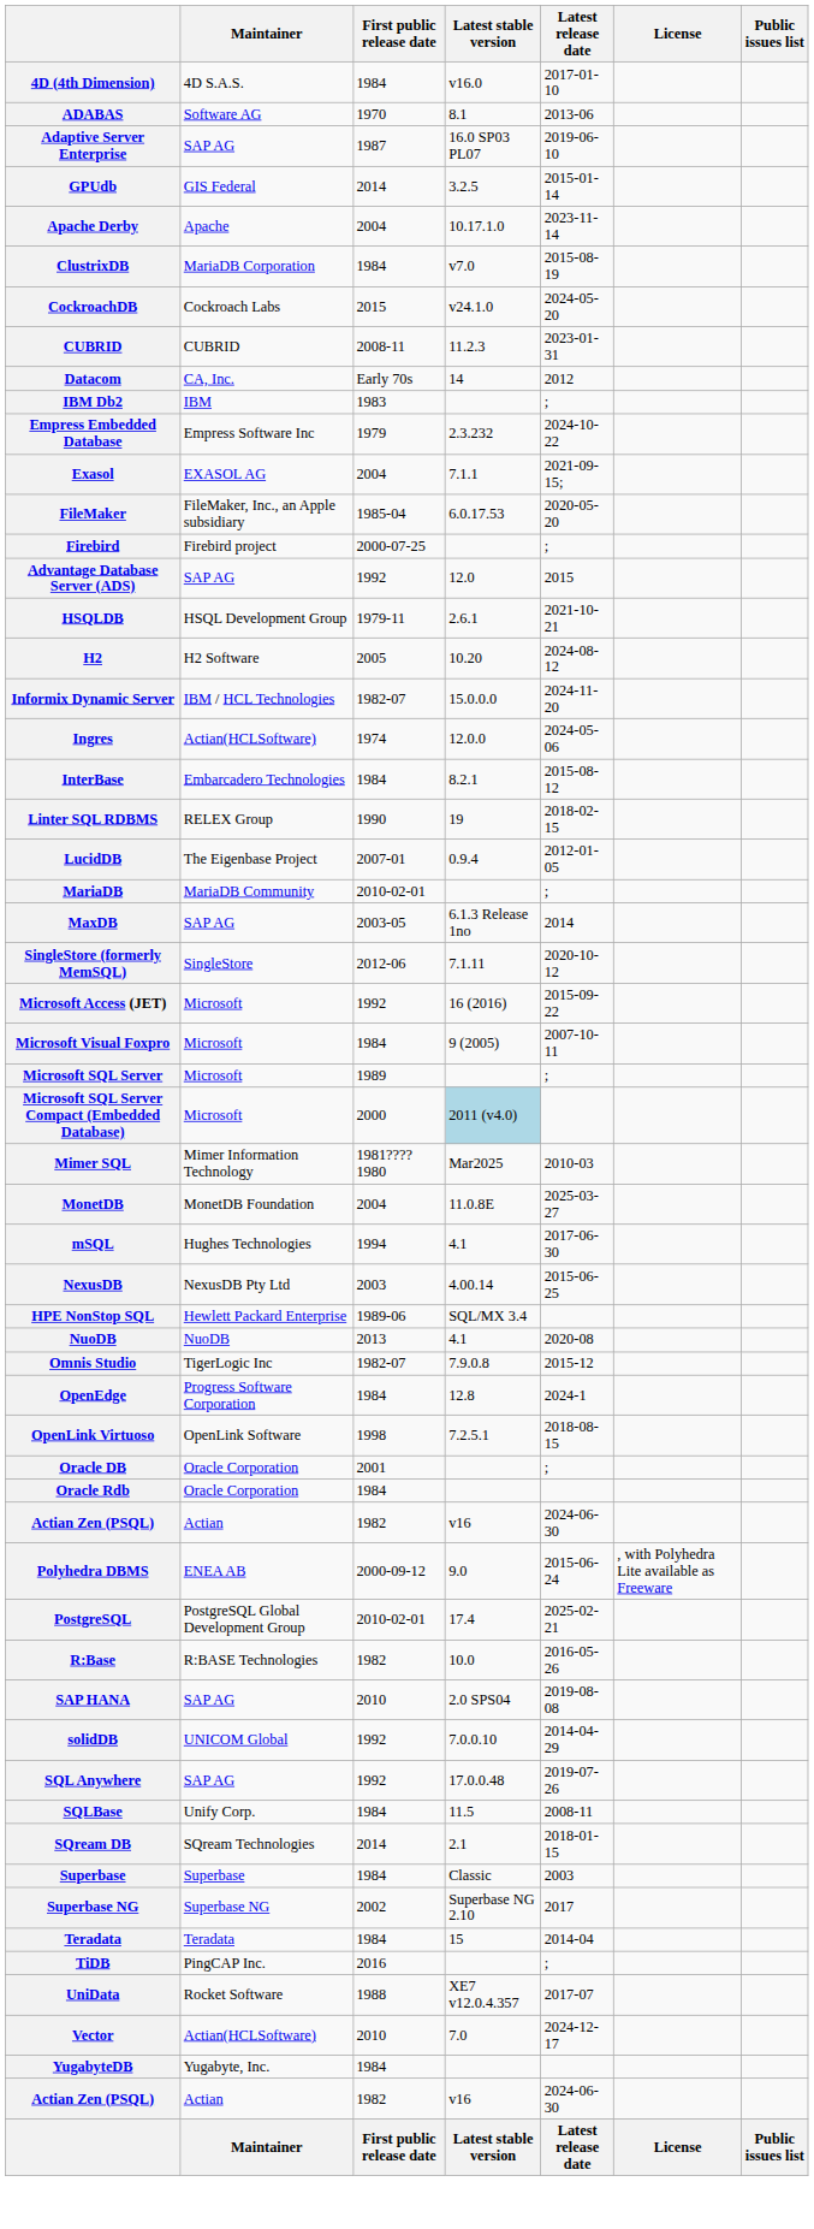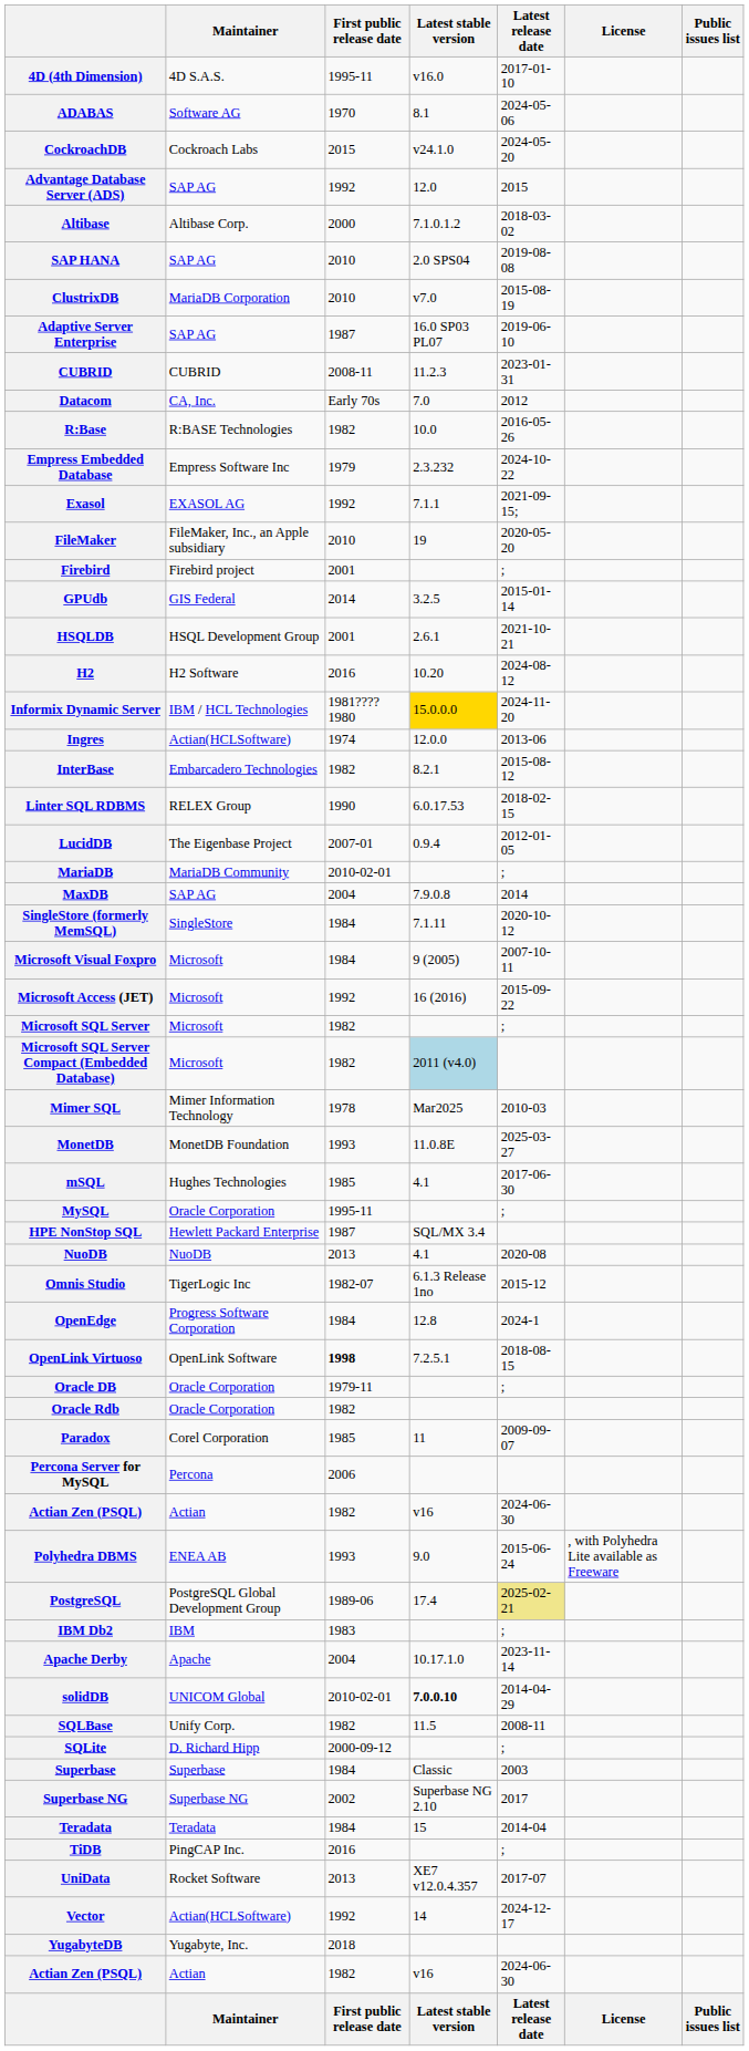 <table class="wikitable sortable">
 <tr>
 <th></th>
 <th>Maintainer</th>
 <th>First public release date</th>
 <th>Latest stable version</th>
 <th>Latest release date</th>
 <th>License</th>
 <th>Public issues list</th>
 </tr>
 <tr>
 <th><a href='#'>4D (4th Dimension)</a></th>
 <td>4D S.A.S.</td>
-<td>1984</td>
+<td>1995-11</td>
 <td>v16.0</td>
 <td>2017-01-10</td>
 <td></td>
 <td></td>
 </tr>
 <tr>
 <th><a href='#'>ADABAS</a></th>
 <td><a href='#'>Software AG</a></td>
 <td>1970</td>
 <td>8.1</td>
-<td>2013-06</td>
+<td>2024-05-06</td>
+<td></td>
+<td></td>
+</tr>
+<tr>
+<th><a href='#'>CockroachDB</a></th>
+<td>Cockroach Labs</td>
+<td>2015</td>
+<td>v24.1.0</td>
+<td>2024-05-20</td>
+<td></td>
+<td></td>
+</tr>
+<tr>
+<th><a href='#'>Advantage Database Server (ADS)</a></th>
+<td><a href='#'>SAP AG</a></td>
+<td>1992</td>
+<td>12.0</td>
+<td>2015</td>
+<td></td>
+<td></td>
+</tr>
+<tr>
+<th><a href='#'>Altibase</a></th>
+<td>Altibase Corp.</td>
+<td>2000</td>
+<td>7.1.0.1.2</td>
+<td>2018-03-02</td>
+<td></td>
+<td></td>
+</tr>
+<tr>
+<th><a href='#'>SAP HANA</a></th>
+<td><a href='#'>SAP AG</a></td>
+<td>2010</td>
+<td>2.0 SPS04</td>
+<td>2019-08-08</td>
+<td></td>
+<td></td>
+</tr>
+<tr>
+<th><a href='#'>ClustrixDB</a></th>
+<td><a href='#'>MariaDB Corporation</a></td>
+<td>2010</td>
+<td>v7.0</td>
+<td>2015-08-19</td>
 <td></td>
 <td></td>
 </tr>
 <tr>
 <th><a href='#'>Adaptive Server Enterprise</a></th>
 <td><a href='#'>SAP AG</a></td>
 <td>1987</td>
 <td>16.0 SP03 PL07</td>
 <td>2019-06-10</td>
-<td></td>
-<td></td>
-</tr>
-<tr>
-<th><a href='#'>GPUdb</a></th>
-<td><a href='#'>GIS Federal</a></td>
-<td>2014</td>
-<td>3.2.5</td>
-<td>2015-01-14</td>
-<td></td>
-<td></td>
-</tr>
-<tr>
-<th><a href='#'>Apache Derby</a></th>
-<td><a href='#'>Apache</a></td>
-<td>2004</td>
-<td>10.17.1.0</td>
-<td>2023-11-14</td>
-<td></td>
-<td></td>
-</tr>
-<tr>
-<th><a href='#'>ClustrixDB</a></th>
-<td><a href='#'>MariaDB Corporation</a></td>
-<td>1984</td>
-<td>v7.0</td>
-<td>2015-08-19</td>
-<td></td>
-<td></td>
-</tr>
-<tr>
-<th><a href='#'>CockroachDB</a></th>
-<td>Cockroach Labs</td>
-<td>2015</td>
-<td>v24.1.0</td>
-<td>2024-05-20</td>
 <td></td>
 <td></td>
 </tr>
 <tr>
 <th><a href='#'>CUBRID</a></th>
 <td>CUBRID</td>
 <td>2008-11</td>
 <td>11.2.3</td>
 <td>2023-01-31</td>
 <td></td>
 <td></td>
 </tr>
 <tr>
 <th><a href='#'>Datacom</a></th>
 <td><a href='#'>CA, Inc.</a></td>
 <td>Early 70s</td>
-<td>14</td>
+<td>7.0</td>
 <td>2012</td>
 <td></td>
 <td></td>
 </tr>
 <tr>
-<th><a href='#'>IBM Db2</a></th>
-<td><a href='#'>IBM</a></td>
-<td>1983</td>
-<td></td>
-<td>; </td>
+<th><a href='#'>R:Base</a></th>
+<td>R:BASE Technologies</td>
+<td>1982</td>
+<td>10.0</td>
+<td>2016-05-26</td>
 <td></td>
 <td></td>
 </tr>
 <tr>
 <th><a href='#'>Empress Embedded Database</a></th>
 <td>Empress Software Inc</td>
 <td>1979</td>
 <td>2.3.232</td>
 <td>2024-10-22</td>
 <td></td>
 <td></td>
 </tr>
 <tr>
 <th><a href='#'>Exasol</a></th>
 <td><a href='#'>EXASOL AG</a></td>
-<td>2004</td>
+<td>1992</td>
 <td>7.1.1</td>
 <td>2021-09-15; </td>
 <td></td>
 <td></td>
 </tr>
 <tr>
 <th><a href='#'>FileMaker</a></th>
 <td>FileMaker, Inc., an Apple subsidiary</td>
-<td>1985-04</td>
-<td>6.0.17.53</td>
+<td>2010</td>
+<td>19</td>
 <td>2020-05-20</td>
 <td></td>
 <td></td>
 </tr>
 <tr>
 <th><a href='#'>Firebird</a></th>
 <td>Firebird project</td>
-<td>2000-07-25</td>
+<td>2001</td>
 <td></td>
 <td>; </td>
 <td></td>
 <td></td>
 </tr>
 <tr>
-<th><a href='#'>Advantage Database Server (ADS)</a></th>
-<td><a href='#'>SAP AG</a></td>
-<td>1992</td>
-<td>12.0</td>
-<td>2015</td>
+<th><a href='#'>GPUdb</a></th>
+<td><a href='#'>GIS Federal</a></td>
+<td>2014</td>
+<td>3.2.5</td>
+<td>2015-01-14</td>
 <td></td>
 <td></td>
 </tr>
 <tr>
 <th><a href='#'>HSQLDB</a></th>
 <td>HSQL Development Group</td>
-<td>1979-11</td>
+<td>2001</td>
 <td>2.6.1</td>
 <td>2021-10-21</td>
 <td></td>
 <td></td>
 </tr>
 <tr>
 <th><a href='#'>H2</a></th>
 <td>H2 Software</td>
-<td>2005</td>
+<td>2016</td>
 <td>10.20</td>
 <td>2024-08-12</td>
 <td></td>
 <td></td>
 </tr>
 <tr>
 <th><a href='#'>Informix Dynamic Server</a></th>
 <td><a href='#'>IBM</a> / <a href='#'>HCL Technologies</a></td>
-<td>1982-07</td>
-<td>15.0.0.0</td>
+<td><span>1981????</span>1980</td>
+<td style="background: gold;">15.0.0.0</td>
 <td>2024-11-20</td>
 <td></td>
 <td></td>
 </tr>
 <tr>
 <th><a href='#'>Ingres</a></th>
 <td><a href='#'>Actian(HCLSoftware)</a></td>
 <td>1974</td>
 <td>12.0.0</td>
-<td>2024-05-06</td>
+<td>2013-06</td>
 <td></td>
 <td></td>
 </tr>
 <tr>
 <th><a href='#'>InterBase</a></th>
 <td><a href='#'>Embarcadero Technologies</a></td>
-<td>1984</td>
+<td>1982</td>
 <td>8.2.1</td>
 <td>2015-08-12</td>
 <td></td>
 <td></td>
 </tr>
 <tr>
 <th><a href='#'>Linter SQL RDBMS</a></th>
 <td>RELEX Group</td>
 <td>1990</td>
-<td>19</td>
+<td>6.0.17.53</td>
 <td>2018-02-15</td>
 <td></td>
 <td></td>
 </tr>
 <tr>
 <th><a href='#'>LucidDB</a></th>
 <td>The Eigenbase Project</td>
 <td>2007-01</td>
 <td>0.9.4</td>
 <td>2012-01-05</td>
 <td></td>
 <td></td>
 </tr>
 <tr>
 <th><a href='#'>MariaDB</a></th>
 <td><a href='#'>MariaDB Community</a></td>
 <td>2010-02-01</td>
 <td></td>
 <td>; </td>
 <td></td>
 <td></td>
 </tr>
 <tr>
 <th><a href='#'>MaxDB</a></th>
 <td><a href='#'>SAP AG</a></td>
-<td>2003-05</td>
-<td>6.1.3 Release 1no</td>
+<td>2004</td>
+<td>7.9.0.8</td>
 <td>2014</td>
 <td></td>
 <td></td>
 </tr>
 <tr>
 <th><a href='#'>SingleStore (formerly MemSQL)</a></th>
 <td><a href='#'>SingleStore</a></td>
-<td>2012-06</td>
+<td>1984</td>
 <td>7.1.11</td>
 <td>2020-10-12</td>
+<td></td>
+<td></td>
+</tr>
+<tr>
+<th><a href='#'>Microsoft Visual Foxpro</a></th>
+<td><a href='#'>Microsoft</a></td>
+<td>1984</td>
+<td>9 (2005)</td>
+<td>2007-10-11</td>
 <td></td>
 <td></td>
 </tr>
 <tr>
 <th><a href='#'>Microsoft Access</a> (JET)</th>
 <td><a href='#'>Microsoft</a></td>
 <td>1992</td>
 <td>16 (2016)</td>
 <td>2015-09-22</td>
 <td></td>
 <td></td>
 </tr>
 <tr>
-<th><a href='#'>Microsoft Visual Foxpro</a></th>
-<td><a href='#'>Microsoft</a></td>
-<td>1984</td>
-<td>9 (2005)</td>
-<td>2007-10-11</td>
-<td></td>
-<td></td>
-</tr>
-<tr>
 <th><a href='#'>Microsoft SQL Server</a></th>
 <td><a href='#'>Microsoft</a></td>
-<td>1989</td>
+<td>1982</td>
 <td></td>
 <td>; </td>
 <td></td>
 <td></td>
 </tr>
 <tr>
 <th><a href='#'>Microsoft SQL Server Compact (Embedded Database)</a></th>
 <td><a href='#'>Microsoft</a></td>
-<td>2000</td>
+<td>1982</td>
 <td style="background: lightblue;">2011 (v4.0)</td>
 <td></td>
 <td></td>
 <td></td>
 </tr>
 <tr>
 <th><a href='#'>Mimer SQL</a></th>
 <td>Mimer Information Technology</td>
-<td><span>1981????</span>1980</td>
+<td>1978</td>
 <td>Mar2025 </td>
 <td>2010-03</td>
 <td></td>
 <td></td>
 </tr>
 <tr>
 <th><a href='#'>MonetDB</a></th>
 <td>MonetDB Foundation </td>
-<td>2004</td>
+<td>1993</td>
 <td>11.0.8E</td>
 <td>2025-03-27</td>
 <td></td>
 <td></td>
 </tr>
 <tr>
 <th><a href='#'>mSQL</a></th>
 <td>Hughes Technologies</td>
-<td>1994</td>
+<td>1985</td>
 <td>4.1</td>
 <td>2017-06-30</td>
 <td></td>
 <td></td>
 </tr>
 <tr>
-<th><a href='#'>NexusDB</a></th>
-<td>NexusDB Pty Ltd</td>
-<td>2003</td>
-<td>4.00.14</td>
-<td>2015-06-25</td>
+<th><a href='#'>MySQL</a></th>
+<td><a href='#'>Oracle Corporation</a></td>
+<td>1995-11</td>
+<td></td>
+<td>; </td>
 <td></td>
 <td></td>
 </tr>
 <tr>
 <th><a href='#'>HPE NonStop SQL</a></th>
 <td><a href='#'>Hewlett Packard Enterprise</a></td>
-<td>1989-06</td>
+<td>1987</td>
 <td>SQL/MX 3.4</td>
 <td></td>
 <td></td>
 <td></td>
 </tr>
 <tr>
 <th><a href='#'>NuoDB</a></th>
 <td><a href='#'>NuoDB</a></td>
 <td>2013</td>
 <td>4.1</td>
 <td>2020-08</td>
 <td></td>
 <td></td>
 </tr>
 <tr>
 <th><a href='#'>Omnis Studio</a></th>
 <td>TigerLogic Inc</td>
 <td>1982-07</td>
-<td>7.9.0.8</td>
+<td>6.1.3 Release 1no</td>
 <td>2015-12</td>
 <td></td>
 <td></td>
 </tr>
 <tr>
 <th><a href='#'>OpenEdge</a></th>
 <td><a href='#'>Progress Software Corporation</a></td>
 <td>1984</td>
 <td>12.8</td>
 <td>2024-1</td>
 <td></td>
 <td></td>
 </tr>
 <tr>
 <th><a href='#'>OpenLink Virtuoso</a></th>
 <td>OpenLink Software</td>
-<td>1998</td>
+<td><strong>1998</strong></td>
 <td>7.2.5.1</td>
 <td>2018-08-15</td>
 <td></td>
 <td></td>
 </tr>
 <tr>
 <th><a href='#'>Oracle DB</a></th>
 <td><a href='#'>Oracle Corporation</a></td>
-<td>2001</td>
+<td>1979-11</td>
 <td></td>
 <td>; </td>
 <td></td>
 <td></td>
 </tr>
 <tr>
 <th><a href='#'>Oracle Rdb</a></th>
 <td><a href='#'>Oracle Corporation</a></td>
-<td>1984</td>
+<td>1982</td>
+<td></td>
+<td></td>
+<td></td>
+<td></td>
+</tr>
+<tr>
+<th><a href='#'>Paradox</a></th>
+<td>Corel Corporation</td>
+<td>1985</td>
+<td>11</td>
+<td>2009-09-07</td>
+<td></td>
+<td></td>
+</tr>
+<tr>
+<th><a href='#'>Percona Server</a> for MySQL</th>
+<td><a href='#'>Percona</a></td>
+<td>2006</td>
 <td></td>
 <td></td>
 <td></td>
 <td></td>
 </tr>
 <tr>
 <th><a href='#'>Actian Zen (PSQL)</a></th>
 <td><a href='#'>Actian</a></td>
 <td>1982</td>
 <td>v16</td>
 <td>2024-06-30</td>
 <td></td>
 <td></td>
 </tr>
 <tr>
 <th><a href='#'>Polyhedra DBMS</a></th>
 <td><a href='#'>ENEA AB</a></td>
-<td>2000-09-12</td>
+<td>1993</td>
 <td>9.0</td>
 <td>2015-06-24</td>
 <td>, with Polyhedra Lite available as <a href='#'>Freeware</a></td>
 <td></td>
 </tr>
 <tr>
 <th><a href='#'>PostgreSQL</a></th>
 <td>PostgreSQL Global Development Group</td>
-<td>2010-02-01</td>
+<td>1989-06</td>
 <td>17.4</td>
-<td>2025-02-21</td>
+<td style="background: khaki;">2025-02-21</td>
 <td></td>
 <td></td>
 </tr>
 <tr>
-<th><a href='#'>R:Base</a></th>
-<td>R:BASE Technologies</td>
-<td>1982</td>
-<td>10.0</td>
-<td>2016-05-26</td>
+<th><a href='#'>IBM Db2</a></th>
+<td><a href='#'>IBM</a></td>
+<td>1983</td>
+<td></td>
+<td>; </td>
 <td></td>
 <td></td>
 </tr>
 <tr>
-<th><a href='#'>SAP HANA</a></th>
-<td><a href='#'>SAP AG</a></td>
-<td>2010</td>
-<td>2.0 SPS04</td>
-<td>2019-08-08</td>
+<th><a href='#'>Apache Derby</a></th>
+<td><a href='#'>Apache</a></td>
+<td>2004</td>
+<td>10.17.1.0</td>
+<td>2023-11-14</td>
 <td></td>
 <td></td>
 </tr>
 <tr>
 <th><a href='#'>solidDB</a></th>
 <td><a href='#'>UNICOM Global</a></td>
-<td>1992</td>
-<td>7.0.0.10</td>
+<td>2010-02-01</td>
+<td><strong>7.0.0.10</strong></td>
 <td>2014-04-29</td>
-<td></td>
-<td></td>
-</tr>
-<tr>
-<th><a href='#'>SQL Anywhere</a></th>
-<td><a href='#'>SAP AG</a></td>
-<td>1992</td>
-<td>17.0.0.48</td>
-<td>2019-07-26</td>
 <td></td>
 <td></td>
 </tr>
 <tr>
 <th><a href='#'>SQLBase</a></th>
 <td>Unify Corp.</td>
-<td>1984</td>
+<td>1982</td>
 <td>11.5</td>
 <td>2008-11</td>
 <td></td>
 <td></td>
 </tr>
 <tr>
-<th><a href='#'>SQream DB</a></th>
-<td>SQream Technologies</td>
-<td>2014</td>
-<td>2.1</td>
-<td>2018-01-15</td>
+<th><a href='#'>SQLite</a></th>
+<td><a href='#'>D. Richard Hipp</a></td>
+<td>2000-09-12</td>
+<td></td>
+<td>; </td>
 <td></td>
 <td></td>
 </tr>
 <tr>
 <th><a href='#'>Superbase</a></th>
 <td><a href='#'>Superbase</a></td>
 <td>1984</td>
 <td>Classic</td>
 <td>2003</td>
 <td></td>
 <td></td>
 </tr>
 <tr>
 <th><a href='#'>Superbase NG</a></th>
 <td><a href='#'>Superbase NG</a></td>
 <td>2002</td>
 <td>Superbase NG 2.10</td>
 <td>2017</td>
 <td></td>
 <td></td>
 </tr>
 <tr>
 <th><a href='#'>Teradata</a></th>
 <td><a href='#'>Teradata</a></td>
 <td>1984</td>
 <td>15</td>
 <td>2014-04</td>
 <td></td>
 <td></td>
 </tr>
 <tr>
 <th><a href='#'>TiDB</a></th>
 <td>PingCAP Inc.</td>
 <td>2016</td>
 <td></td>
 <td>; </td>
 <td></td>
 <td></td>
 </tr>
 <tr>
 <th><a href='#'>UniData</a></th>
 <td>Rocket Software</td>
-<td>1988</td>
+<td>2013</td>
 <td>XE7 v12.0.4.357</td>
 <td>2017-07</td>
 <td></td>
 <td></td>
 </tr>
 <tr>
 <th><a href='#'>Vector</a></th>
 <td><a href='#'>Actian(HCLSoftware)</a></td>
-<td>2010</td>
-<td>7.0</td>
+<td>1992</td>
+<td>14</td>
 <td>2024-12-17</td>
 <td></td>
 <td></td>
 </tr>
 <tr>
 <th><a href='#'>YugabyteDB</a></th>
 <td>Yugabyte, Inc.</td>
-<td>1984</td>
+<td>2018</td>
 <td></td>
 <td></td>
 <td></td>
 <td></td>
 </tr>
 <tr>
 <th><a href='#'>Actian Zen (PSQL)</a></th>
 <td><a href='#'>Actian</a></td>
 <td>1982</td>
 <td>v16</td>
 <td>2024-06-30</td>
 <td></td>
 <td></td>
 </tr>
 <tr>
 <th></th>
 <th>Maintainer</th>
 <th>First public release date</th>
 <th>Latest stable version</th>
 <th>Latest release date</th>
 <th>License</th>
 <th>Public issues list</th>
 </tr>
 </table>
